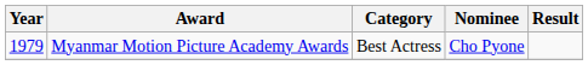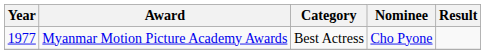 <table class="wikitable">
 <tr>
 <th>Year</th>
 <th>Award</th>
 <th>Category</th>
 <th>Nominee</th>
 <th>Result</th>
 </tr>
 <tr>
-<td><a href='#'>1979</a></td>
+<td><a href='#'>1977</a></td>
 <td><a href='#'>Myanmar Motion Picture Academy Awards</a></td>
 <td>Best Actress</td>
 <td><a href='#'>Cho Pyone</a></td>
 <td></td>
 </tr>
 <tr>
 </tr>
 </table>
